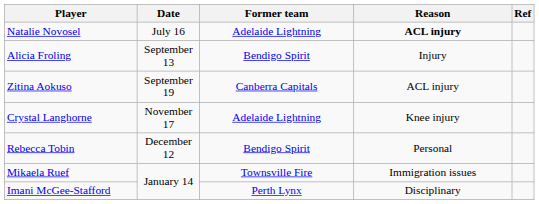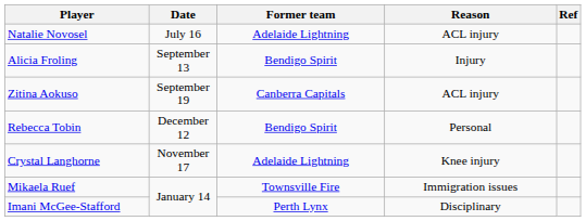 <table class="wikitable sortable" style="text-align:center">
 <tr>
 <th style="width:180px">Player</th>
 <th style="width:80px">Date</th>
 <th style="width:210px">Former team</th>
 <th style="width:215px">Reason</th>
 <th class="unsortable">Ref</th>
 </tr>
 <tr>
 <td align=left> <a href='#'>Natalie Novosel</a></td>
 <td align=center>July 16</td>
 <td align=center><a href='#'>Adelaide Lightning</a></td>
-<td align=center><strong>ACL injury</strong></td>
+<td align=center>ACL injury</td>
 <td align=center></td>
 </tr>
 <tr>
 <td align=left> <a href='#'>Alicia Froling</a></td>
 <td align=center>September 13</td>
 <td align=center><a href='#'>Bendigo Spirit</a></td>
 <td align=center>Injury</td>
 <td align=center></td>
 </tr>
 <tr>
 <td align=left> <a href='#'>Zitina Aokuso</a></td>
 <td align=center>September 19</td>
 <td align=center><a href='#'>Canberra Capitals</a></td>
 <td align=center>ACL injury</td>
 <td align=center></td>
 </tr>
 <tr>
+<td align=left> <a href='#'>Rebecca Tobin</a></td>
+<td align=center>December 12</td>
+<td align=center><a href='#'>Bendigo Spirit</a></td>
+<td align=center>Personal</td>
+<td align=center></td>
+</tr>
+<tr>
 <td align=left> <a href='#'>Crystal Langhorne</a></td>
 <td align=center>November 17</td>
 <td align=center><a href='#'>Adelaide Lightning</a></td>
 <td align=center>Knee injury</td>
 <td align="center"></td>
-</tr>
-<tr>
-<td align=left> <a href='#'>Rebecca Tobin</a></td>
-<td align=center>December 12</td>
-<td align=center><a href='#'>Bendigo Spirit</a></td>
-<td align=center>Personal</td>
-<td align=center></td>
 </tr>
 <tr>
 <td align=left> <a href='#'>Mikaela Ruef</a></td>
 <td align=center rowspan=2>January 14</td>
 <td align=center><a href='#'>Townsville Fire</a></td>
 <td align=center>Immigration issues</td>
 <td align=center></td>
 </tr>
 <tr>
 <td align=left> <a href='#'>Imani McGee-Stafford</a></td>
 <td align=center><a href='#'>Perth Lynx</a></td>
 <td align=center>Disciplinary</td>
 <td align=center></td>
 </tr>
 </table>
